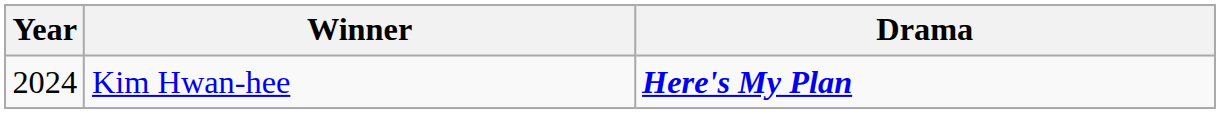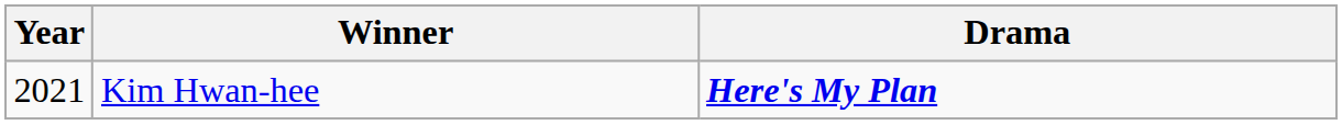 <table class="wikitable" style="width:600px">
 <tr>
 <th width=10>Year</th>
 <th>Winner</th>
 <th>Drama</th>
 </tr>
 <tr>
-<td>2024</td>
+<td>2021</td>
 <td><a href='#'>Kim Hwan-hee</a></td>
 <td><strong><em><a href='#'>Here's My Plan</a></em></strong></td>
 </tr>
 </table>
